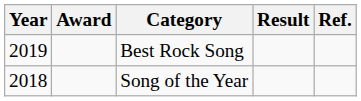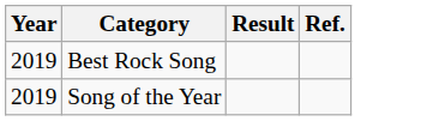 <table class="wikitable plainrowheaders">
 <tr>
 <th>Year</th>
-<th>Award</th>
 <th>Category</th>
 <th>Result</th>
 <th>Ref.</th>
 </tr>
 <tr>
 <td align="center">2019</td>
-<td></td>
 <td>Best Rock Song</td>
 <td></td>
 <td></td>
 </tr>
 <tr>
-<td align="center">2018</td>
-<td></td>
+<td align="center">2019</td>
 <td>Song of the Year </td>
 <td></td>
 <td></td>
 </tr>
 </table>
